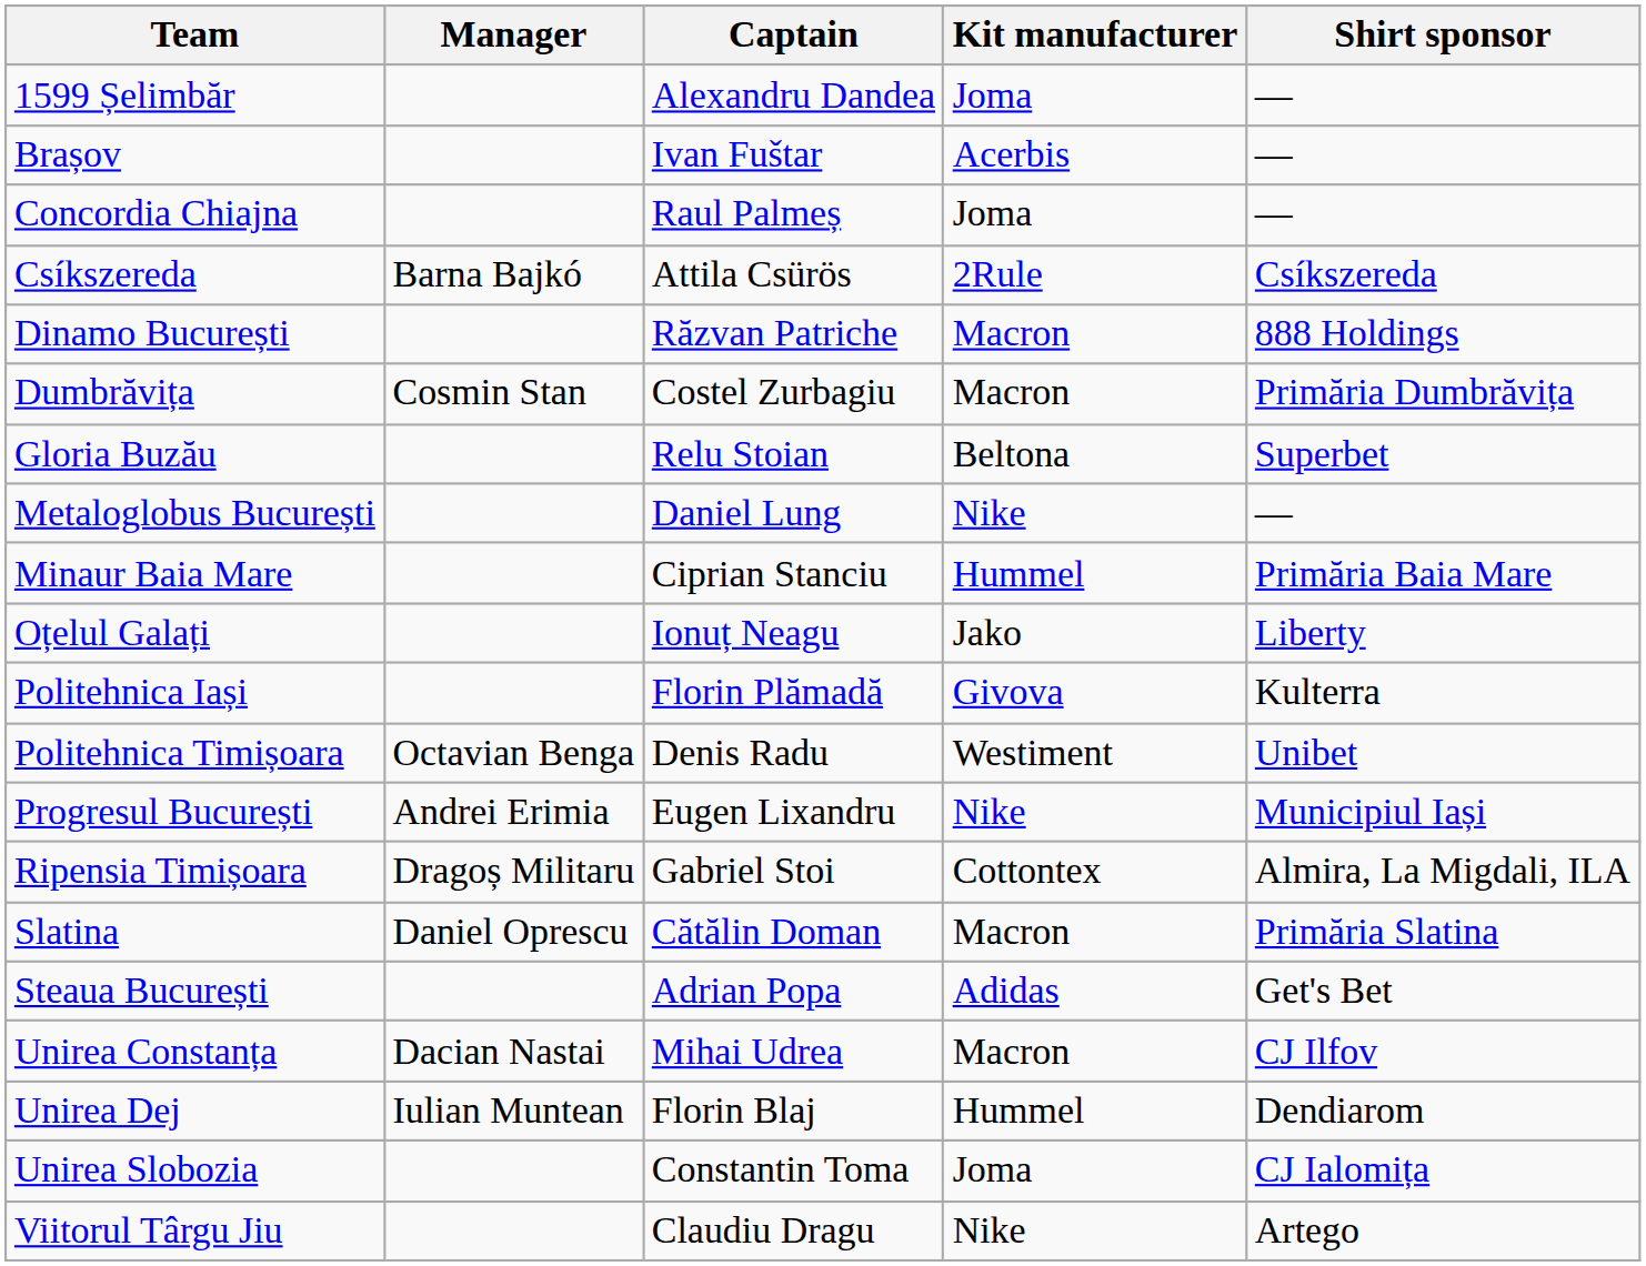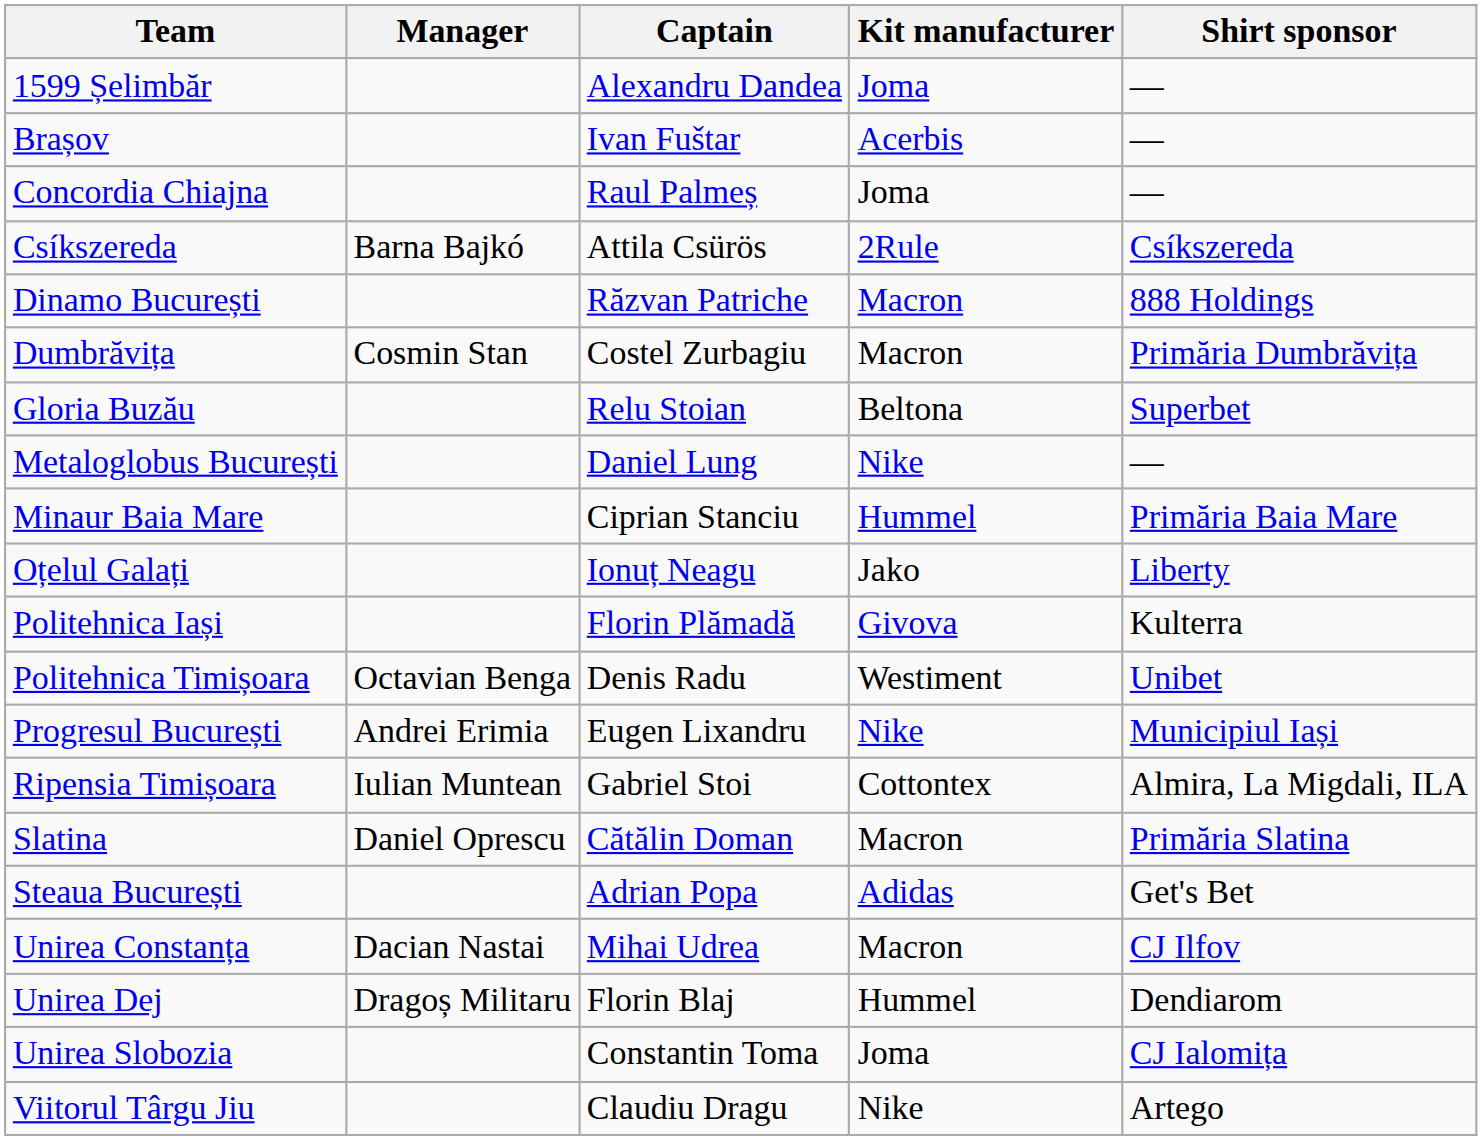 <table class="wikitable sortable" style="text-align: left;">
 <tr>
 <th>Team</th>
 <th>Manager</th>
 <th>Captain</th>
 <th>Kit manufacturer</th>
 <th>Shirt sponsor</th>
 </tr>
 <tr>
 <td><a href='#'>1599 Șelimbăr</a></td>
 <td> </td>
 <td> <a href='#'>Alexandru Dandea</a></td>
 <td><a href='#'>Joma</a></td>
 <td>—</td>
 </tr>
 <tr>
 <td><a href='#'>Brașov</a></td>
 <td> </td>
 <td> <a href='#'>Ivan Fuštar</a></td>
 <td><a href='#'>Acerbis</a></td>
 <td>—</td>
 </tr>
 <tr>
 <td><a href='#'>Concordia Chiajna</a></td>
 <td> </td>
 <td> <a href='#'>Raul Palmeș</a></td>
 <td>Joma</td>
 <td>—</td>
 </tr>
 <tr>
 <td><a href='#'>Csíkszereda</a></td>
 <td> Barna Bajkó</td>
 <td> Attila Csürös</td>
 <td><a href='#'>2Rule</a></td>
 <td><a href='#'>Csíkszereda</a></td>
 </tr>
 <tr>
 <td><a href='#'>Dinamo București</a></td>
 <td> </td>
 <td> <a href='#'>Răzvan Patriche</a></td>
 <td><a href='#'>Macron</a></td>
 <td><a href='#'>888 Holdings</a></td>
 </tr>
 <tr>
 <td><a href='#'>Dumbrăvița</a></td>
 <td> Cosmin Stan</td>
 <td> Costel Zurbagiu</td>
 <td>Macron</td>
 <td><a href='#'>Primăria Dumbrăvița</a></td>
 </tr>
 <tr>
 <td><a href='#'>Gloria Buzău</a></td>
 <td> </td>
 <td> <a href='#'>Relu Stoian</a></td>
 <td>Beltona</td>
 <td><a href='#'>Superbet</a></td>
 </tr>
 <tr>
 <td><a href='#'>Metaloglobus București</a></td>
 <td> </td>
 <td> <a href='#'>Daniel Lung</a></td>
 <td><a href='#'>Nike</a></td>
 <td>—</td>
 </tr>
 <tr>
 <td><a href='#'>Minaur Baia Mare</a></td>
 <td> </td>
 <td> Ciprian Stanciu</td>
 <td><a href='#'>Hummel</a></td>
 <td><a href='#'>Primăria Baia Mare</a></td>
 </tr>
 <tr>
 <td><a href='#'>Oțelul Galați</a></td>
 <td> </td>
 <td> <a href='#'>Ionuț Neagu</a></td>
 <td>Jako</td>
 <td><a href='#'>Liberty</a></td>
 </tr>
 <tr>
 <td><a href='#'>Politehnica Iași</a></td>
 <td> </td>
 <td> <a href='#'>Florin Plămadă</a></td>
 <td><a href='#'>Givova</a></td>
 <td>Kulterra</td>
 </tr>
 <tr>
 <td><a href='#'>Politehnica Timișoara</a></td>
 <td> Octavian Benga</td>
 <td> Denis Radu</td>
 <td>Westiment</td>
 <td><a href='#'>Unibet</a></td>
 </tr>
 <tr>
 <td><a href='#'>Progresul București</a></td>
 <td> Andrei Erimia</td>
 <td> Eugen Lixandru</td>
 <td><a href='#'>Nike</a></td>
 <td><a href='#'>Municipiul Iași</a></td>
 </tr>
 <tr>
 <td><a href='#'>Ripensia Timișoara</a></td>
-<td> Dragoș Militaru</td>
+<td> Iulian Muntean</td>
 <td> Gabriel Stoi</td>
 <td>Cottontex</td>
 <td>Almira, La Migdali, ILA</td>
 </tr>
 <tr>
 <td><a href='#'>Slatina</a></td>
 <td> Daniel Oprescu</td>
 <td> <a href='#'>Cătălin Doman</a></td>
 <td>Macron</td>
 <td><a href='#'>Primăria Slatina</a></td>
 </tr>
 <tr>
 <td><a href='#'>Steaua București</a></td>
 <td> </td>
 <td> <a href='#'>Adrian Popa</a></td>
 <td><a href='#'>Adidas</a></td>
 <td>Get's Bet</td>
 </tr>
 <tr>
 <td><a href='#'>Unirea Constanța</a></td>
 <td> Dacian Nastai</td>
 <td> <a href='#'>Mihai Udrea</a></td>
 <td>Macron</td>
 <td><a href='#'>CJ Ilfov</a></td>
 </tr>
 <tr>
 <td><a href='#'>Unirea Dej</a></td>
-<td> Iulian Muntean</td>
+<td> Dragoș Militaru</td>
 <td> Florin Blaj</td>
 <td>Hummel</td>
 <td>Dendiarom</td>
 </tr>
 <tr>
 <td><a href='#'>Unirea Slobozia</a></td>
 <td> </td>
 <td> Constantin Toma</td>
 <td>Joma</td>
 <td><a href='#'>CJ Ialomița</a></td>
 </tr>
 <tr>
 <td><a href='#'>Viitorul Târgu Jiu</a></td>
 <td> </td>
 <td> Claudiu Dragu</td>
 <td>Nike</td>
 <td>Artego</td>
 </tr>
 </table>
